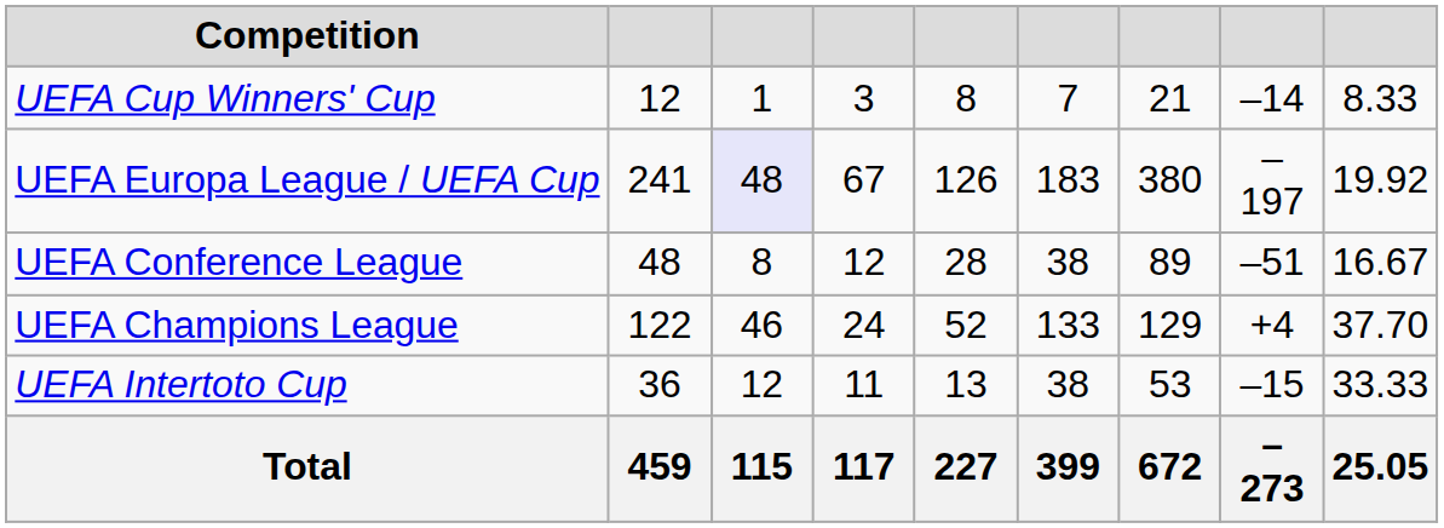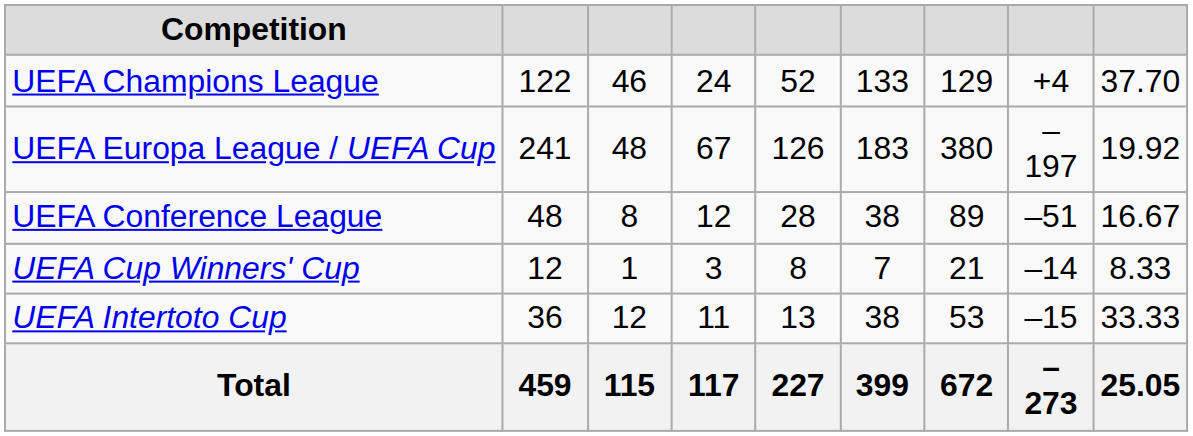 <table class="wikitable" style="text-align: center;">
 <tr>
 <th style="background:#DCDCDC">Competition</th>
 <th width="35" style="background:#DCDCDC"></th>
 <th width="35" style="background:#DCDCDC"></th>
 <th width="35" style="background:#DCDCDC"></th>
 <th width="35" style="background:#DCDCDC"></th>
 <th width="35" style="background:#DCDCDC"></th>
 <th width="35" style="background:#DCDCDC"></th>
 <th width="35" style="background:#DCDCDC"></th>
 <th width="35" style="background:#DCDCDC"></th>
 </tr>
 <tr>
-<td align=left><em><a href='#'>UEFA Cup Winners' Cup</a></em></td>
-<td>12</td>
-<td>1</td>
-<td>3</td>
-<td>8</td>
-<td>7</td>
-<td>21</td>
-<td>–14</td>
-<td>8.33</td>
+<td align=left><a href='#'>UEFA Champions League</a></td>
+<td>122</td>
+<td>46</td>
+<td>24</td>
+<td>52</td>
+<td>133</td>
+<td>129</td>
+<td>+4</td>
+<td>37.70</td>
 </tr>
 <tr>
 <td align=left><a href='#'>UEFA Europa League /<em> UEFA Cup</em></a></td>
 <td>241</td>
-<td style="background: lavender;">48</td>
+<td>48</td>
 <td>67</td>
 <td>126</td>
 <td>183</td>
 <td>380</td>
 <td>–197</td>
 <td>19.92</td>
 </tr>
 <tr>
 <td align=left><a href='#'>UEFA Conference League</a></td>
 <td>48</td>
 <td>8</td>
 <td>12</td>
 <td>28</td>
 <td>38</td>
 <td>89</td>
 <td>–51</td>
 <td>16.67</td>
 </tr>
 <tr>
-<td align=left><a href='#'>UEFA Champions League</a></td>
-<td>122</td>
-<td>46</td>
-<td>24</td>
-<td>52</td>
-<td>133</td>
-<td>129</td>
-<td>+4</td>
-<td>37.70</td>
+<td align=left><em><a href='#'>UEFA Cup Winners' Cup</a></em></td>
+<td>12</td>
+<td>1</td>
+<td>3</td>
+<td>8</td>
+<td>7</td>
+<td>21</td>
+<td>–14</td>
+<td>8.33</td>
 </tr>
 <tr>
 <td align=left><em><a href='#'>UEFA Intertoto Cup</a></em></td>
 <td>36</td>
 <td>12</td>
 <td>11</td>
 <td>13</td>
 <td>38</td>
 <td>53</td>
 <td>–15</td>
 <td>33.33</td>
 </tr>
 <tr class="sortbottom">
 <th>Total</th>
 <th>459</th>
 <th>115</th>
 <th>117</th>
 <th>227</th>
 <th>399</th>
 <th>672</th>
 <th>–273</th>
 <th>25.05</th>
 </tr>
 </table>
